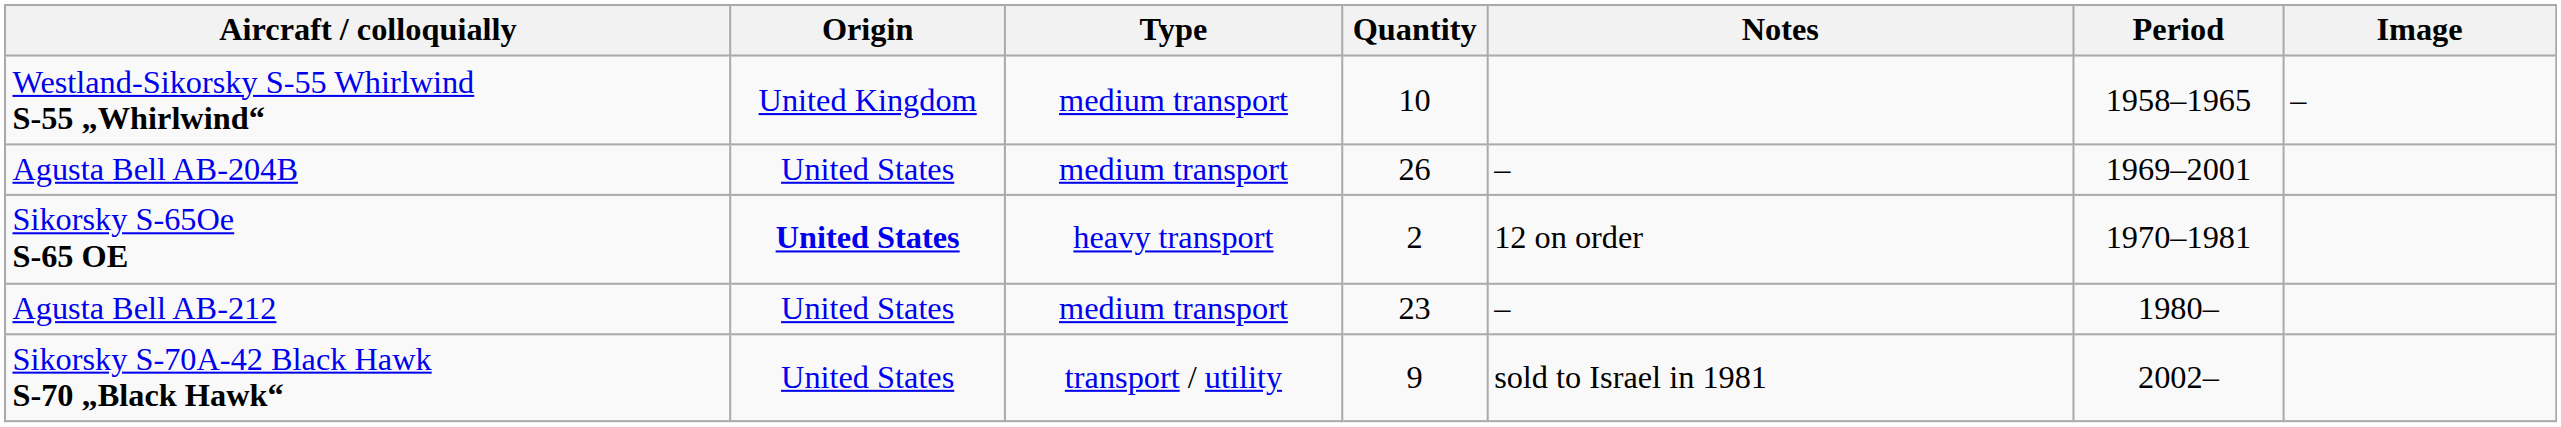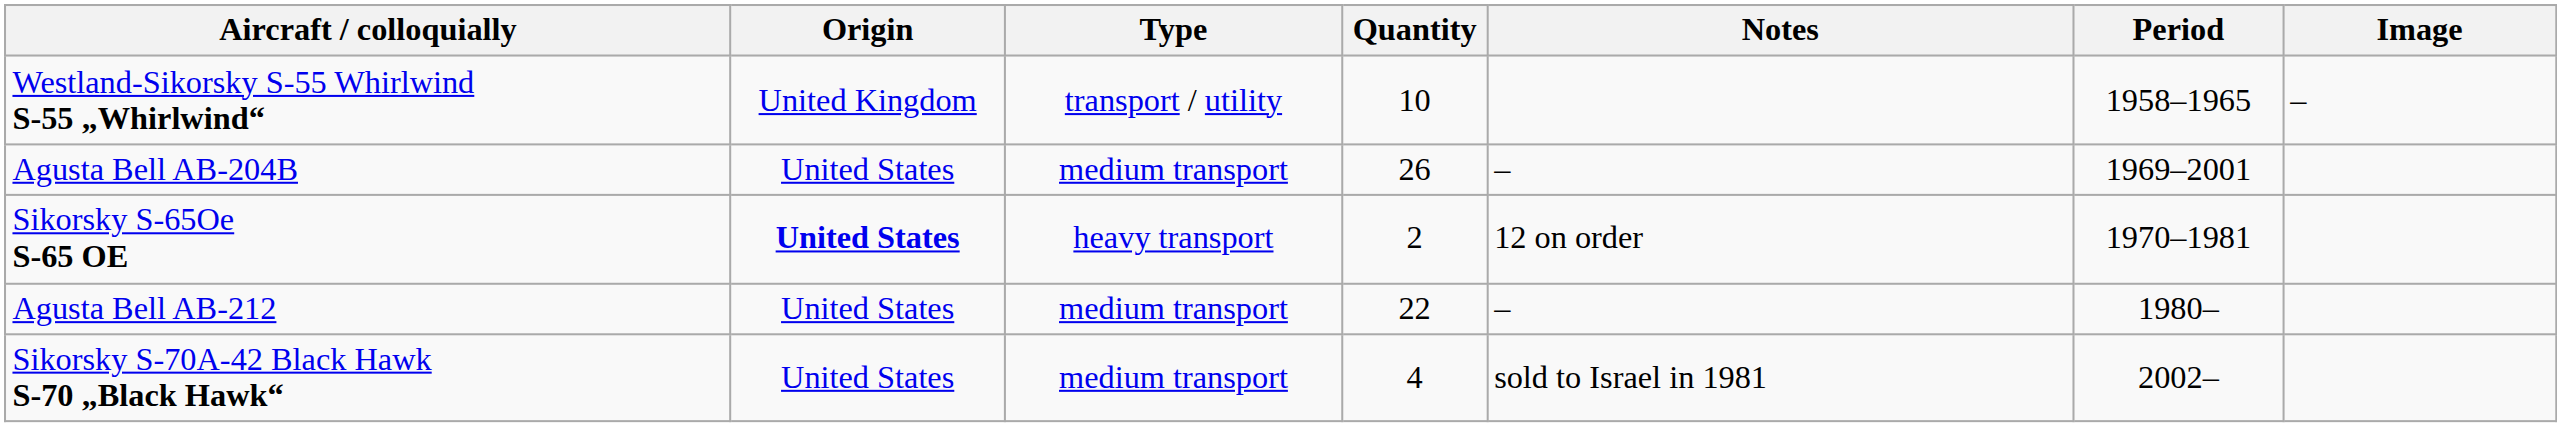 <table class="wikitable" style="width:100%">
 <tr>
 <th style="width: 22em">Aircraft / colloquially</th>
 <th style="width: 8em">Origin</th>
 <th style="width: 10em">Type</th>
 <th style="width: 4em">Quantity</th>
 <th>Notes</th>
 <th style="width: 6em">Period</th>
 <th style="width: 8em">Image</th>
 </tr>
 <tr>
 <td><a href='#'>Westland-Sikorsky S-55 Whirlwind</a><br><strong>S-55 „Whirlwind“</strong></td>
 <td style="text-align: center"><a href='#'>United Kingdom</a></td>
-<td style="text-align: center"><a href='#'>medium transport</a></td>
+<td style="text-align: center"><a href='#'>transport</a> / <a href='#'>utility</a></td>
 <td style="text-align: center">10</td>
 <td></td>
 <td style="text-align: center">1958–1965</td>
 <td>–</td>
 </tr>
 <tr>
 <td><a href='#'>Agusta Bell AB-204B</a></td>
 <td style="text-align: center"><a href='#'>United States</a></td>
 <td style="text-align: center"><a href='#'>medium transport</a></td>
 <td style="text-align: center">26</td>
 <td>–</td>
 <td style="text-align: center">1969–2001</td>
 <td></td>
 </tr>
 <tr>
 <td><a href='#'>Sikorsky S-65Oe</a><br><strong>S-65 OE</strong></td>
 <td style="text-align: center"><strong><a href='#'>United States</a></strong></td>
 <td style="text-align: center"><a href='#'>heavy transport</a></td>
 <td style="text-align: center">2 </td>
 <td>12 on order</td>
 <td style="text-align: center">1970–1981</td>
 <td></td>
 </tr>
 <tr>
 <td><a href='#'>Agusta Bell AB-212</a></td>
 <td style="text-align: center"><a href='#'>United States</a></td>
 <td style="text-align: center"><a href='#'>medium transport</a></td>
-<td style="text-align: center">23</td>
+<td style="text-align: center">22</td>
 <td>–</td>
 <td style="text-align: center">1980–</td>
 <td></td>
 </tr>
 <tr>
 <td><a href='#'>Sikorsky S-70A-42 Black Hawk</a><br><strong>S-70 „Black Hawk“</strong></td>
 <td style="text-align: center"><a href='#'>United States</a></td>
-<td style="text-align: center"><a href='#'>transport</a> / <a href='#'>utility</a></td>
-<td style="text-align: center">9</td>
+<td style="text-align: center"><a href='#'>medium transport</a></td>
+<td style="text-align: center">4</td>
 <td>sold to Israel in 1981</td>
 <td style="text-align: center">2002–</td>
 <td></td>
 </tr>
 </table>
